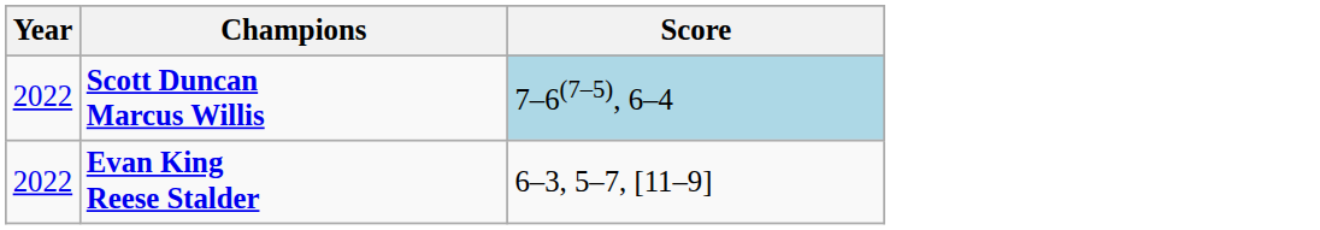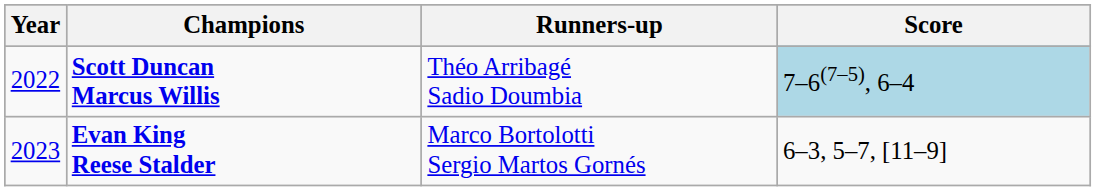 <table class="wikitable" style="font-size:90%">
 <tr>
 <th>Year</th>
 <th style="width:200px;">Champions</th>
+<th style="width:200px;">Runners-up</th>
 <th style="width:175px;">Score</th>
 </tr>
 <tr>
 <td><a href='#'>2022</a></td>
 <td> <strong><a href='#'>Scott Duncan</a></strong><br> <strong><a href='#'>Marcus Willis</a></strong></td>
+<td> <a href='#'>Théo Arribagé</a><br> <a href='#'>Sadio Doumbia</a></td>
 <td style="background: lightblue;">7–6<sup>(7–5)</sup>, 6–4</td>
 </tr>
 <tr>
-<td><a href='#'>2022</a></td>
+<td><a href='#'>2023</a></td>
 <td> <strong><a href='#'>Evan King</a></strong><br> <strong><a href='#'>Reese Stalder</a></strong></td>
+<td> <a href='#'>Marco Bortolotti</a><br> <a href='#'>Sergio Martos Gornés</a></td>
 <td>6–3, 5–7, [11–9]</td>
 </tr>
 </table>
